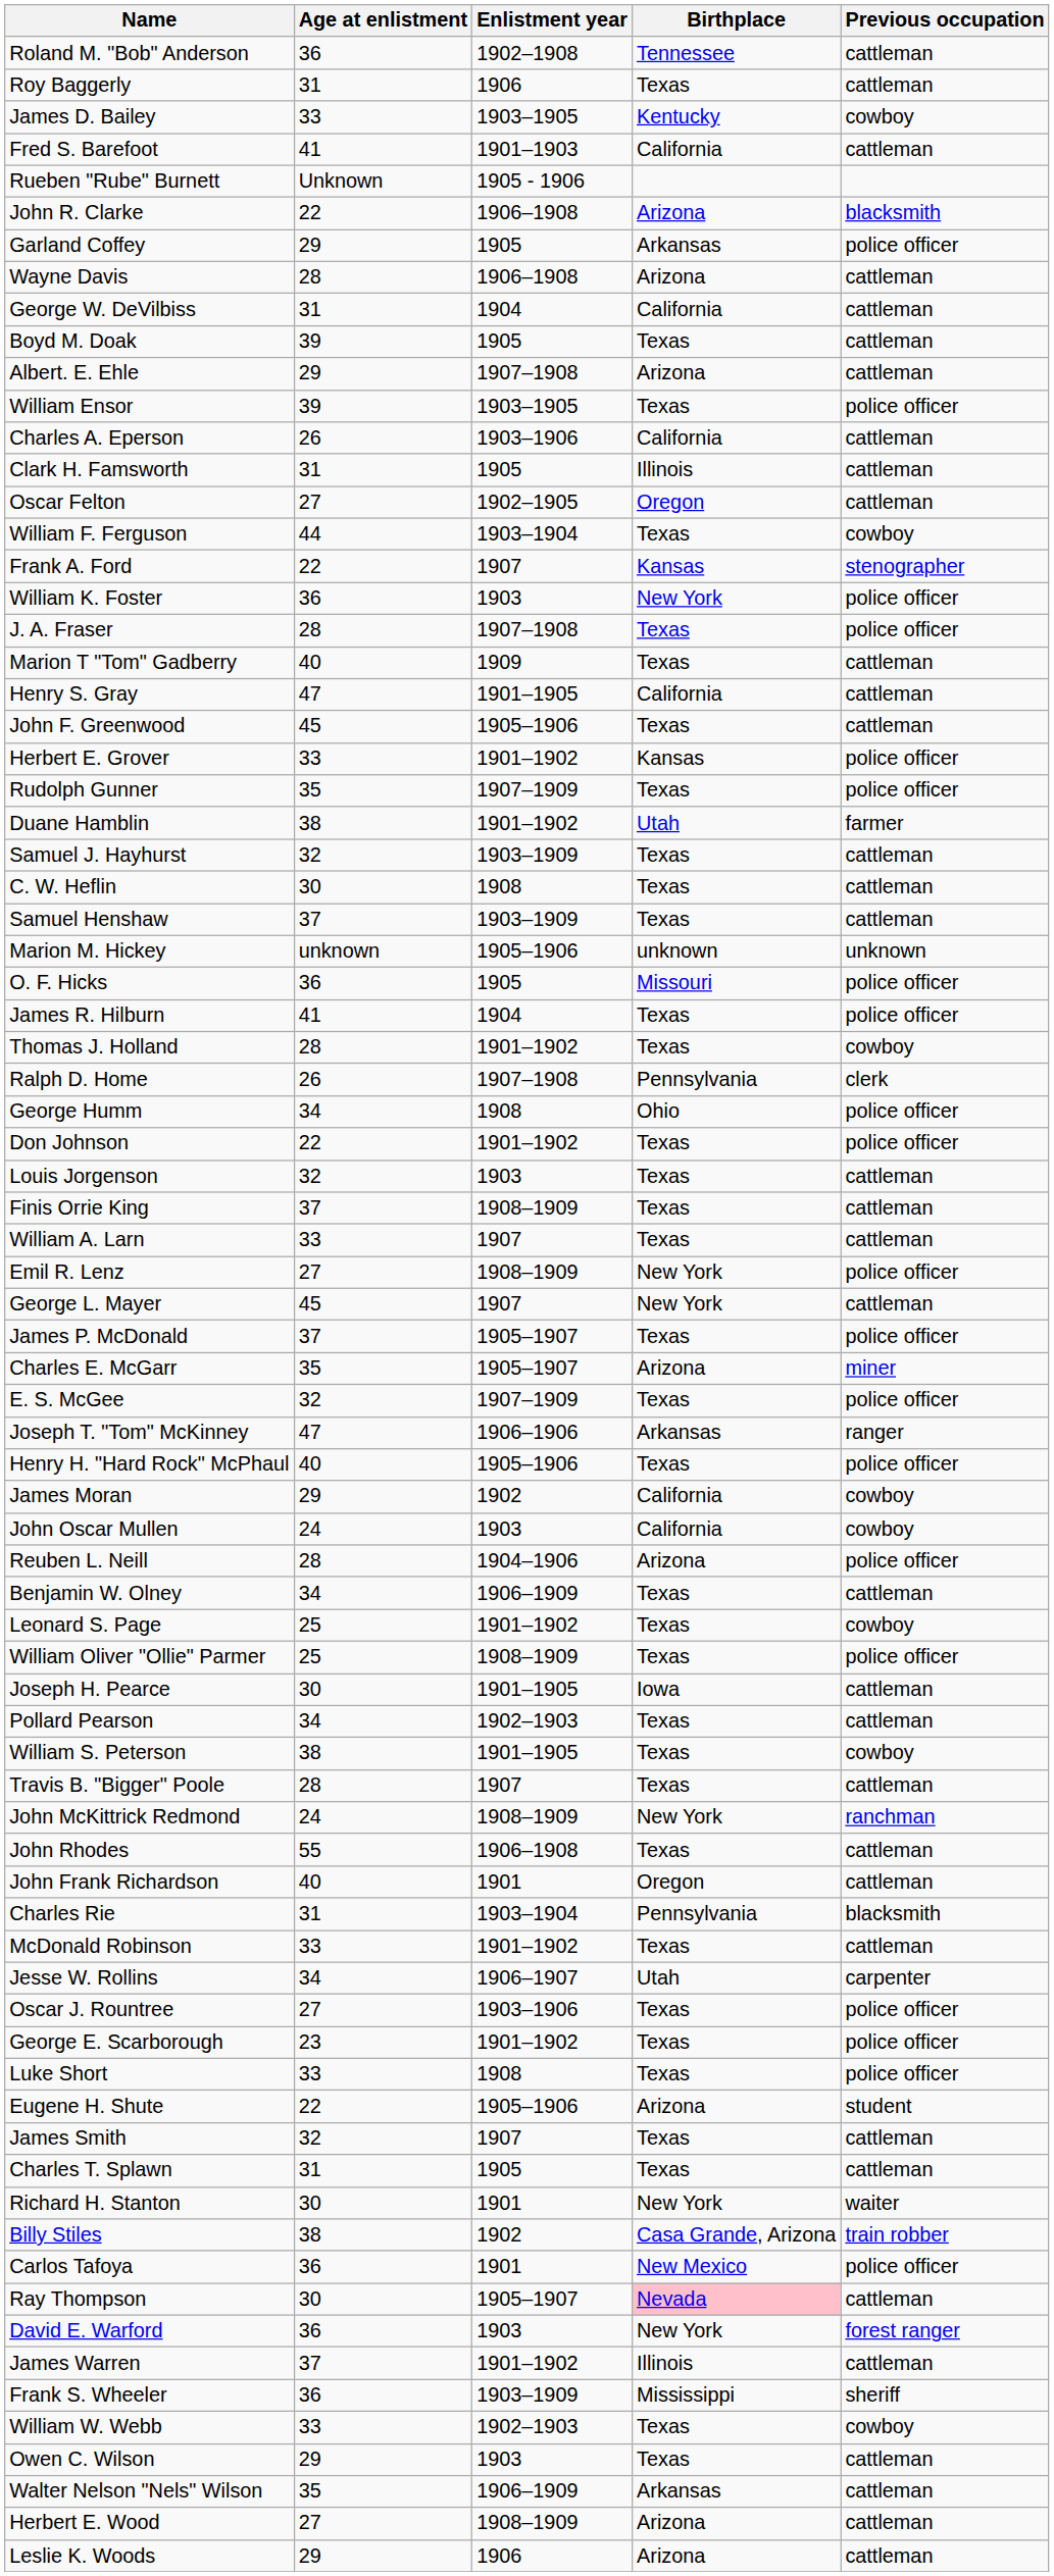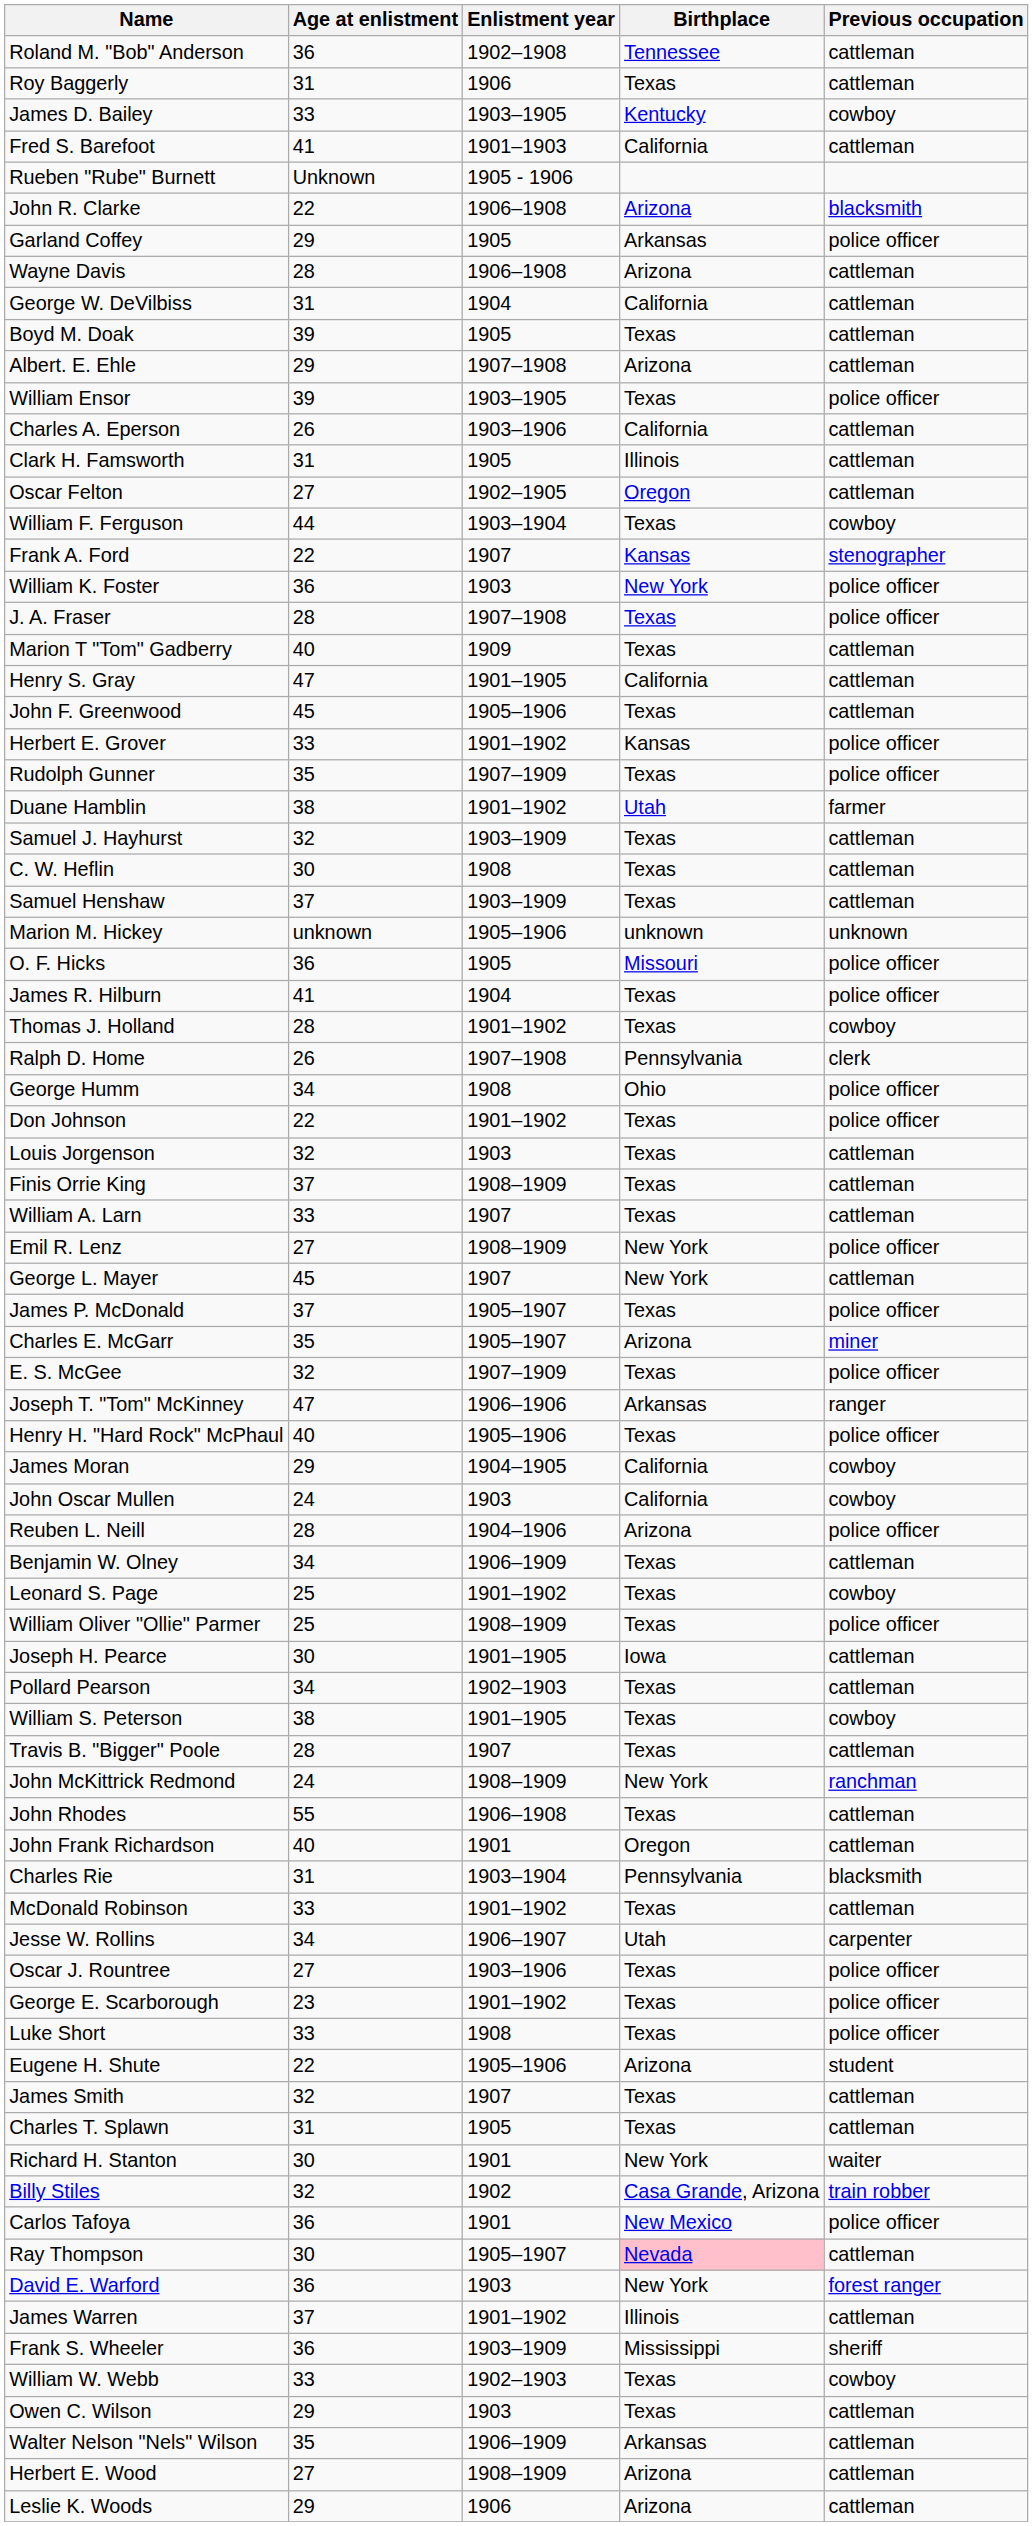 <table class="wikitable">
 <tr>
 <th>Name</th>
 <th>Age at enlistment</th>
 <th>Enlistment year</th>
 <th>Birthplace</th>
 <th>Previous occupation</th>
 </tr>
 <tr>
 <td>Roland M. "Bob" Anderson</td>
 <td>36</td>
 <td>1902–1908</td>
 <td><a href='#'>Tennessee</a></td>
 <td>cattleman</td>
 </tr>
 <tr>
 <td>Roy Baggerly</td>
 <td>31</td>
 <td>1906</td>
 <td>Texas</td>
 <td>cattleman</td>
 </tr>
 <tr>
 <td>James D. Bailey</td>
 <td>33</td>
 <td>1903–1905</td>
 <td><a href='#'>Kentucky</a></td>
 <td>cowboy</td>
 </tr>
 <tr>
 <td>Fred S. Barefoot</td>
 <td>41</td>
 <td>1901–1903</td>
 <td>California</td>
 <td>cattleman</td>
 </tr>
 <tr>
 <td>Rueben "Rube" Burnett</td>
 <td>Unknown</td>
 <td>1905 - 1906</td>
 <td></td>
 </tr>
 <tr>
 <td>John R. Clarke</td>
 <td>22</td>
 <td>1906–1908</td>
 <td><a href='#'>Arizona</a></td>
 <td><a href='#'>blacksmith</a></td>
 </tr>
 <tr>
 <td>Garland Coffey</td>
 <td>29</td>
 <td>1905</td>
 <td>Arkansas</td>
 <td>police officer</td>
 </tr>
 <tr>
 <td>Wayne Davis</td>
 <td>28</td>
 <td>1906–1908</td>
 <td>Arizona</td>
 <td>cattleman</td>
 </tr>
 <tr>
 <td>George W. DeVilbiss</td>
 <td>31</td>
 <td>1904</td>
 <td>California</td>
 <td>cattleman</td>
 </tr>
 <tr>
 <td>Boyd M. Doak</td>
 <td>39</td>
 <td>1905</td>
 <td>Texas</td>
 <td>cattleman</td>
 </tr>
 <tr>
 <td>Albert. E. Ehle</td>
 <td>29</td>
 <td>1907–1908</td>
 <td>Arizona</td>
 <td>cattleman</td>
 </tr>
 <tr>
 <td>William Ensor</td>
 <td>39</td>
 <td>1903–1905</td>
 <td>Texas</td>
 <td>police officer</td>
 </tr>
 <tr>
 <td>Charles A. Eperson</td>
 <td>26</td>
 <td>1903–1906</td>
 <td>California</td>
 <td>cattleman</td>
 </tr>
 <tr>
 <td>Clark H. Famsworth</td>
 <td>31</td>
 <td>1905</td>
 <td>Illinois</td>
 <td>cattleman</td>
 </tr>
 <tr>
 <td>Oscar Felton</td>
 <td>27</td>
 <td>1902–1905</td>
 <td><a href='#'>Oregon</a></td>
 <td>cattleman</td>
 </tr>
 <tr>
 <td>William F. Ferguson</td>
 <td>44</td>
 <td>1903–1904</td>
 <td>Texas</td>
 <td>cowboy</td>
 </tr>
 <tr>
 <td>Frank A. Ford</td>
 <td>22</td>
 <td>1907</td>
 <td><a href='#'>Kansas</a></td>
 <td><a href='#'>stenographer</a></td>
 </tr>
 <tr>
 <td>William K. Foster</td>
 <td>36</td>
 <td>1903</td>
 <td><a href='#'>New York</a></td>
 <td>police officer</td>
 </tr>
 <tr>
 <td>J. A. Fraser</td>
 <td>28</td>
 <td>1907–1908</td>
 <td><a href='#'>Texas</a></td>
 <td>police officer</td>
 </tr>
 <tr>
 <td>Marion T "Tom" Gadberry</td>
 <td>40</td>
 <td>1909</td>
 <td>Texas</td>
 <td>cattleman</td>
 </tr>
 <tr>
 <td>Henry S. Gray</td>
 <td>47</td>
 <td>1901–1905</td>
 <td>California</td>
 <td>cattleman</td>
 </tr>
 <tr>
 <td>John F. Greenwood</td>
 <td>45</td>
 <td>1905–1906</td>
 <td>Texas</td>
 <td>cattleman</td>
 </tr>
 <tr>
 <td>Herbert E. Grover</td>
 <td>33</td>
 <td>1901–1902</td>
 <td>Kansas</td>
 <td>police officer</td>
 </tr>
 <tr>
 <td>Rudolph Gunner</td>
 <td>35</td>
 <td>1907–1909</td>
 <td>Texas</td>
 <td>police officer</td>
 </tr>
 <tr>
 <td>Duane Hamblin</td>
 <td>38</td>
 <td>1901–1902</td>
 <td><a href='#'>Utah</a></td>
 <td>farmer</td>
 </tr>
 <tr>
 <td>Samuel J. Hayhurst</td>
 <td>32</td>
 <td>1903–1909</td>
 <td>Texas</td>
 <td>cattleman</td>
 </tr>
 <tr>
 <td>C. W. Heflin</td>
 <td>30</td>
 <td>1908</td>
 <td>Texas</td>
 <td>cattleman</td>
 </tr>
 <tr>
 <td>Samuel Henshaw</td>
 <td>37</td>
 <td>1903–1909</td>
 <td>Texas</td>
 <td>cattleman</td>
 </tr>
 <tr>
 <td>Marion M. Hickey</td>
 <td>unknown</td>
 <td>1905–1906</td>
 <td>unknown</td>
 <td>unknown</td>
 </tr>
 <tr>
 <td>O. F. Hicks</td>
 <td>36</td>
 <td>1905</td>
 <td><a href='#'>Missouri</a></td>
 <td>police officer</td>
 </tr>
 <tr>
 <td>James R. Hilburn</td>
 <td>41</td>
 <td>1904</td>
 <td>Texas</td>
 <td>police officer</td>
 </tr>
 <tr>
 <td>Thomas J. Holland</td>
 <td>28</td>
 <td>1901–1902</td>
 <td>Texas</td>
 <td>cowboy</td>
 </tr>
 <tr>
 <td>Ralph D. Home</td>
 <td>26</td>
 <td>1907–1908</td>
 <td>Pennsylvania</td>
 <td>clerk</td>
 </tr>
 <tr>
 <td>George Humm</td>
 <td>34</td>
 <td>1908</td>
 <td>Ohio</td>
 <td>police officer</td>
 </tr>
 <tr>
 <td>Don Johnson</td>
 <td>22</td>
 <td>1901–1902</td>
 <td>Texas</td>
 <td>police officer</td>
 </tr>
 <tr>
 <td>Louis Jorgenson</td>
 <td>32</td>
 <td>1903</td>
 <td>Texas</td>
 <td>cattleman</td>
 </tr>
 <tr>
 <td>Finis Orrie King</td>
 <td>37</td>
 <td>1908–1909</td>
 <td>Texas</td>
 <td>cattleman</td>
 </tr>
 <tr>
 <td>William A. Larn</td>
 <td>33</td>
 <td>1907</td>
 <td>Texas</td>
 <td>cattleman</td>
 </tr>
 <tr>
 <td>Emil R. Lenz</td>
 <td>27</td>
 <td>1908–1909</td>
 <td>New York</td>
 <td>police officer</td>
 </tr>
 <tr>
 <td>George L. Mayer</td>
 <td>45</td>
 <td>1907</td>
 <td>New York</td>
 <td>cattleman</td>
 </tr>
 <tr>
 <td>James P. McDonald</td>
 <td>37</td>
 <td>1905–1907</td>
 <td>Texas</td>
 <td>police officer</td>
 </tr>
 <tr>
 <td>Charles E. McGarr</td>
 <td>35</td>
 <td>1905–1907</td>
 <td>Arizona</td>
 <td><a href='#'>miner</a></td>
 </tr>
 <tr>
 <td>E. S. McGee</td>
 <td>32</td>
 <td>1907–1909</td>
 <td>Texas</td>
 <td>police officer</td>
 </tr>
 <tr>
 <td>Joseph T. "Tom" McKinney</td>
 <td>47</td>
 <td>1906–1906</td>
 <td>Arkansas</td>
 <td>ranger</td>
 </tr>
 <tr>
 <td>Henry H. "Hard Rock" McPhaul</td>
 <td>40</td>
 <td>1905–1906</td>
 <td>Texas</td>
 <td>police officer</td>
 </tr>
 <tr>
 <td>James Moran</td>
 <td>29</td>
-<td>1902</td>
+<td>1904–1905</td>
 <td>California</td>
 <td>cowboy</td>
 </tr>
 <tr>
 <td>John Oscar Mullen</td>
 <td>24</td>
 <td>1903</td>
 <td>California</td>
 <td>cowboy</td>
 </tr>
 <tr>
 <td>Reuben L. Neill</td>
 <td>28</td>
 <td>1904–1906</td>
 <td>Arizona</td>
 <td>police officer</td>
 </tr>
 <tr>
 <td>Benjamin W. Olney</td>
 <td>34</td>
 <td>1906–1909</td>
 <td>Texas</td>
 <td>cattleman</td>
 </tr>
 <tr>
 <td>Leonard S. Page</td>
 <td>25</td>
 <td>1901–1902</td>
 <td>Texas</td>
 <td>cowboy</td>
 </tr>
 <tr>
 <td>William Oliver "Ollie" Parmer</td>
 <td>25</td>
 <td>1908–1909</td>
 <td>Texas</td>
 <td>police officer</td>
 </tr>
 <tr>
 <td>Joseph H. Pearce</td>
 <td>30</td>
 <td>1901–1905</td>
 <td>Iowa</td>
 <td>cattleman</td>
 </tr>
 <tr>
 <td>Pollard Pearson</td>
 <td>34</td>
 <td>1902–1903</td>
 <td>Texas</td>
 <td>cattleman</td>
 </tr>
 <tr>
 <td>William S. Peterson</td>
 <td>38</td>
 <td>1901–1905</td>
 <td>Texas</td>
 <td>cowboy</td>
 </tr>
 <tr>
 <td>Travis B. "Bigger" Poole</td>
 <td>28</td>
 <td>1907</td>
 <td>Texas</td>
 <td>cattleman</td>
 </tr>
 <tr>
 <td>John McKittrick Redmond</td>
 <td>24</td>
 <td>1908–1909</td>
 <td>New York</td>
 <td><a href='#'>ranchman</a></td>
 </tr>
 <tr>
 <td>John Rhodes</td>
 <td>55</td>
 <td>1906–1908</td>
 <td>Texas</td>
 <td>cattleman</td>
 </tr>
 <tr>
 <td>John Frank Richardson</td>
 <td>40</td>
 <td>1901</td>
 <td>Oregon</td>
 <td>cattleman</td>
 </tr>
 <tr>
 <td>Charles Rie</td>
 <td>31</td>
 <td>1903–1904</td>
 <td>Pennsylvania</td>
 <td>blacksmith</td>
 </tr>
 <tr>
 <td>McDonald Robinson</td>
 <td>33</td>
 <td>1901–1902</td>
 <td>Texas</td>
 <td>cattleman</td>
 </tr>
 <tr>
 <td>Jesse W. Rollins</td>
 <td>34</td>
 <td>1906–1907</td>
 <td>Utah</td>
 <td>carpenter</td>
 </tr>
 <tr>
 <td>Oscar J. Rountree</td>
 <td>27</td>
 <td>1903–1906</td>
 <td>Texas</td>
 <td>police officer</td>
 </tr>
 <tr>
 <td>George E. Scarborough</td>
 <td>23</td>
 <td>1901–1902</td>
 <td>Texas</td>
 <td>police officer</td>
 </tr>
 <tr>
 <td>Luke Short</td>
 <td>33</td>
 <td>1908</td>
 <td>Texas</td>
 <td>police officer</td>
 </tr>
 <tr>
 <td>Eugene H. Shute</td>
 <td>22</td>
 <td>1905–1906</td>
 <td>Arizona</td>
 <td>student</td>
 </tr>
 <tr>
 <td>James Smith</td>
 <td>32</td>
 <td>1907</td>
 <td>Texas</td>
 <td>cattleman</td>
 </tr>
 <tr>
 <td>Charles T. Splawn</td>
 <td>31</td>
 <td>1905</td>
 <td>Texas</td>
 <td>cattleman</td>
 </tr>
 <tr>
 <td>Richard H. Stanton</td>
 <td>30</td>
 <td>1901</td>
 <td>New York</td>
 <td>waiter</td>
 </tr>
 <tr>
 <td><a href='#'>Billy Stiles</a></td>
-<td>38</td>
+<td>32</td>
 <td>1902</td>
 <td><a href='#'>Casa Grande</a>, Arizona</td>
 <td><a href='#'>train robber</a></td>
 </tr>
 <tr>
 <td>Carlos Tafoya</td>
 <td>36</td>
 <td>1901</td>
 <td><a href='#'>New Mexico</a></td>
 <td>police officer</td>
 </tr>
 <tr>
 <td>Ray Thompson</td>
 <td>30</td>
 <td>1905–1907</td>
 <td style="background: pink;"><a href='#'>Nevada</a></td>
 <td>cattleman</td>
 </tr>
 <tr>
 <td><a href='#'>David E. Warford</a></td>
 <td>36</td>
 <td>1903</td>
 <td>New York</td>
 <td><a href='#'>forest ranger</a></td>
 </tr>
 <tr>
 <td>James Warren</td>
 <td>37</td>
 <td>1901–1902</td>
 <td>Illinois</td>
 <td>cattleman</td>
 </tr>
 <tr>
 <td>Frank S. Wheeler</td>
 <td>36</td>
 <td>1903–1909</td>
 <td>Mississippi</td>
 <td>sheriff</td>
 </tr>
 <tr>
 <td>William W. Webb</td>
 <td>33</td>
 <td>1902–1903</td>
 <td>Texas</td>
 <td>cowboy</td>
 </tr>
 <tr>
 <td>Owen C. Wilson</td>
 <td>29</td>
 <td>1903</td>
 <td>Texas</td>
 <td>cattleman</td>
 </tr>
 <tr>
 <td>Walter Nelson "Nels" Wilson</td>
 <td>35</td>
 <td>1906–1909</td>
 <td>Arkansas</td>
 <td>cattleman</td>
 </tr>
 <tr>
 <td>Herbert E. Wood</td>
 <td>27</td>
 <td>1908–1909</td>
 <td>Arizona</td>
 <td>cattleman</td>
 </tr>
 <tr>
 <td>Leslie K. Woods</td>
 <td>29</td>
 <td>1906</td>
 <td>Arizona</td>
 <td>cattleman</td>
 </tr>
 </table>
